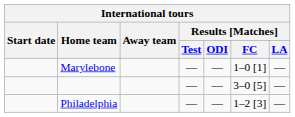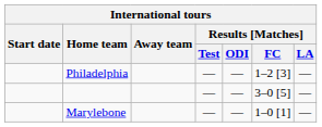 <table class="wikitable">
 <tr>
 <th colspan="7">International tours</th>
 </tr>
 <tr>
 <th rowspan="2">Start date</th>
 <th rowspan="2">Home team</th>
 <th rowspan="2">Away team</th>
 <th colspan="4">Results [Matches]</th>
 </tr>
 <tr>
 <th><a href='#'>Test</a></th>
 <th><a href='#'>ODI</a></th>
 <th><a href='#'>FC</a></th>
 <th><a href='#'>LA</a></th>
 </tr>
 <tr>
 <td><a href='#'></a></td>
-<td><a href='#'>Marylebone</a></td>
+<td> <a href='#'>Philadelphia</a></td>
 <td></td>
 <td ; style="text-align:center">—</td>
 <td ; style="text-align:center">—</td>
-<td>1–0 [1]</td>
+<td>1–2 [3]</td>
 <td ; style="text-align:center">—</td>
 </tr>
 <tr>
 <td><a href='#'></a></td>
 <td></td>
 <td></td>
 <td ; style="text-align:center">—</td>
 <td ; style="text-align:center">—</td>
 <td>3–0 [5]</td>
 <td ; style="text-align:center">—</td>
 </tr>
 <tr>
 <td><a href='#'></a></td>
-<td> <a href='#'>Philadelphia</a></td>
+<td><a href='#'>Marylebone</a></td>
 <td></td>
 <td ; style="text-align:center">—</td>
 <td ; style="text-align:center">—</td>
-<td>1–2 [3]</td>
+<td>1–0 [1]</td>
 <td ; style="text-align:center">—</td>
 </tr>
 </table>
